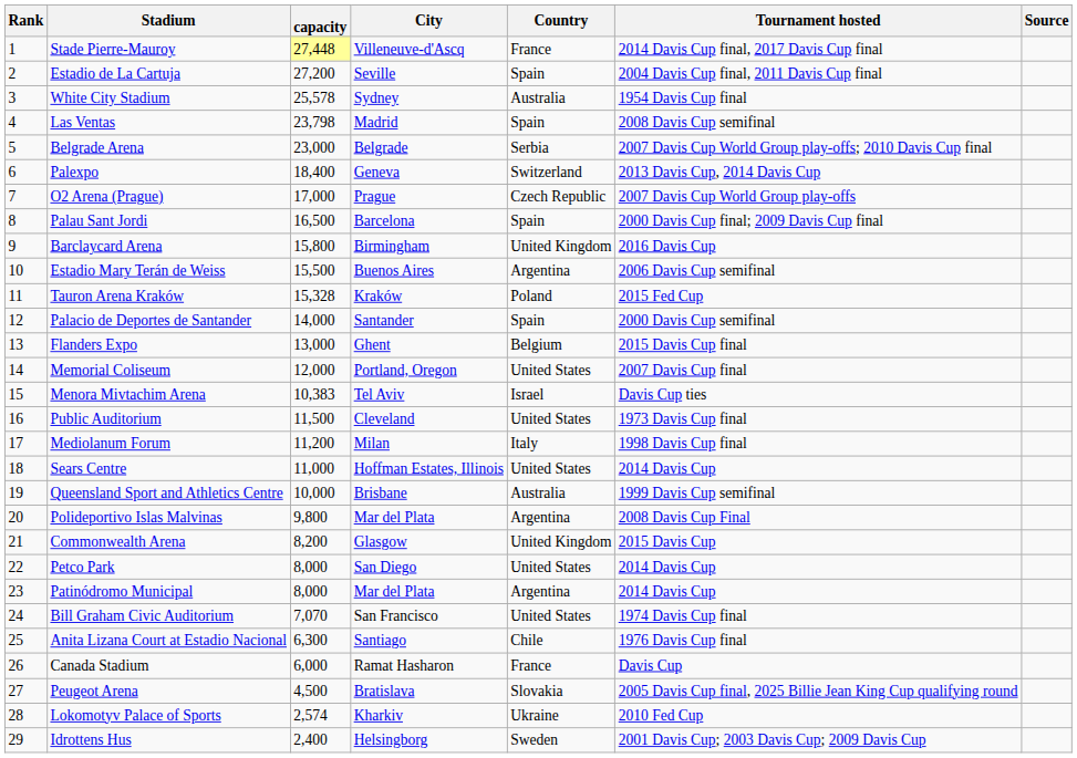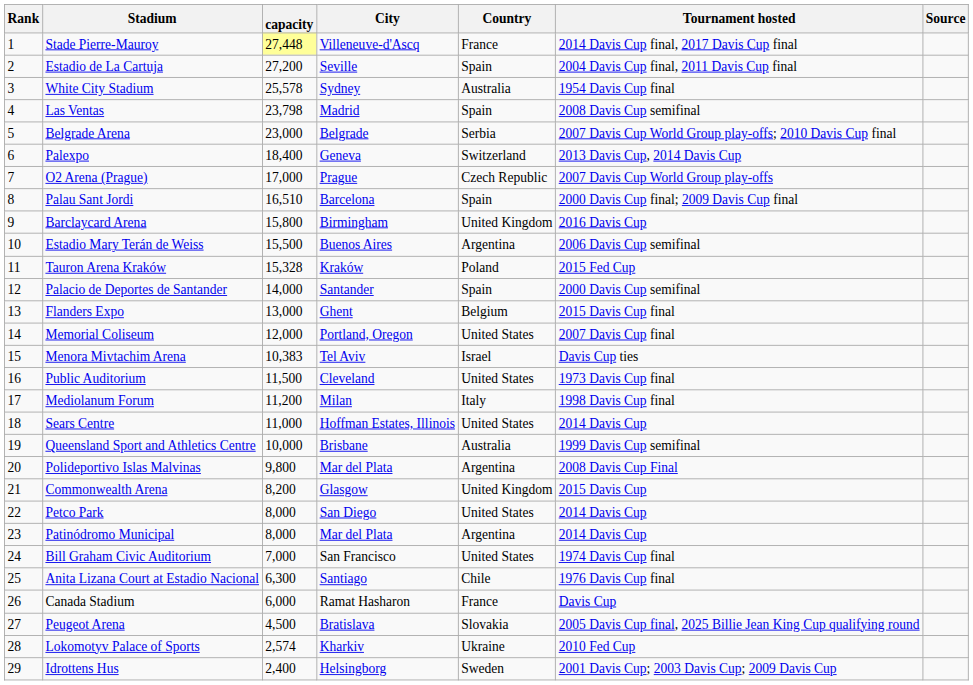 <table class="wikitable sortable" style="font-size: 95%">
 <tr>
 <th>Rank</th>
 <th>Stadium</th>
 <th style="line-height:75%"><small></small><br>capacity</th>
 <th>City</th>
 <th>Country</th>
 <th>Tournament hosted</th>
 <th>Source</th>
 </tr>
 <tr>
 <td>1</td>
 <td><a href='#'>Stade Pierre-Mauroy</a></td>
 <td style="background:#ff9;">27,448</td>
 <td><a href='#'>Villeneuve-d'Ascq</a></td>
 <td>France</td>
 <td><a href='#'>2014 Davis Cup</a> final, <a href='#'>2017 Davis Cup</a> final</td>
 <td></td>
 </tr>
 <tr>
 <td>2</td>
 <td><a href='#'>Estadio de La Cartuja</a></td>
 <td>27,200</td>
 <td><a href='#'>Seville</a></td>
 <td>Spain</td>
 <td><a href='#'>2004 Davis Cup</a> final, <a href='#'>2011 Davis Cup</a> final</td>
 <td></td>
 </tr>
 <tr>
 <td>3</td>
 <td><a href='#'>White City Stadium</a></td>
 <td>25,578</td>
 <td><a href='#'>Sydney</a></td>
 <td>Australia</td>
 <td><a href='#'>1954 Davis Cup</a> final</td>
 <td></td>
 </tr>
 <tr>
 <td>4</td>
 <td><a href='#'>Las Ventas</a></td>
 <td>23,798</td>
 <td><a href='#'>Madrid</a></td>
 <td>Spain</td>
 <td><a href='#'>2008 Davis Cup</a> semifinal</td>
 <td></td>
 </tr>
 <tr>
 <td>5</td>
 <td><a href='#'>Belgrade Arena</a></td>
 <td>23,000</td>
 <td><a href='#'>Belgrade</a></td>
 <td>Serbia</td>
 <td><a href='#'>2007 Davis Cup World Group play-offs</a>; <a href='#'>2010 Davis Cup</a> final</td>
 <td></td>
 </tr>
 <tr>
 <td>6</td>
 <td><a href='#'>Palexpo</a></td>
 <td>18,400</td>
 <td><a href='#'>Geneva</a></td>
 <td>Switzerland</td>
 <td><a href='#'>2013 Davis Cup</a>, <a href='#'>2014 Davis Cup</a></td>
 <td></td>
 </tr>
 <tr>
 <td>7</td>
 <td><a href='#'>O2 Arena (Prague)</a></td>
 <td>17,000</td>
 <td><a href='#'>Prague</a></td>
 <td>Czech Republic</td>
 <td><a href='#'>2007 Davis Cup World Group play-offs</a></td>
 <td></td>
 </tr>
 <tr>
 <td>8</td>
 <td><a href='#'>Palau Sant Jordi</a></td>
-<td>16,500</td>
+<td>16,510</td>
 <td><a href='#'>Barcelona</a></td>
 <td>Spain</td>
 <td><a href='#'>2000 Davis Cup</a> final; <a href='#'>2009 Davis Cup</a> final</td>
 <td></td>
 </tr>
 <tr>
 <td>9</td>
 <td><a href='#'>Barclaycard Arena</a></td>
 <td>15,800</td>
 <td><a href='#'>Birmingham</a></td>
 <td>United Kingdom</td>
 <td><a href='#'>2016 Davis Cup</a></td>
 <td></td>
 </tr>
 <tr>
 <td>10</td>
 <td><a href='#'>Estadio Mary Terán de Weiss</a></td>
 <td>15,500</td>
 <td><a href='#'>Buenos Aires</a></td>
 <td>Argentina</td>
 <td><a href='#'>2006 Davis Cup</a> semifinal</td>
 <td></td>
 </tr>
 <tr>
 <td>11</td>
 <td><a href='#'>Tauron Arena Kraków</a></td>
 <td>15,328</td>
 <td><a href='#'>Kraków</a></td>
 <td>Poland</td>
 <td><a href='#'>2015 Fed Cup</a></td>
 <td></td>
 </tr>
 <tr>
 <td>12</td>
 <td><a href='#'>Palacio de Deportes de Santander</a></td>
 <td>14,000</td>
 <td><a href='#'>Santander</a></td>
 <td>Spain</td>
 <td><a href='#'>2000 Davis Cup</a> semifinal</td>
 <td></td>
 </tr>
 <tr>
 <td>13</td>
 <td><a href='#'>Flanders Expo</a></td>
 <td>13,000</td>
 <td><a href='#'>Ghent</a></td>
 <td>Belgium</td>
 <td><a href='#'>2015 Davis Cup</a> final</td>
 <td></td>
 </tr>
 <tr>
 <td>14</td>
 <td><a href='#'>Memorial Coliseum</a></td>
 <td>12,000</td>
 <td><a href='#'>Portland, Oregon</a></td>
 <td>United States</td>
 <td><a href='#'>2007 Davis Cup</a> final</td>
 <td></td>
 </tr>
 <tr>
 <td>15</td>
 <td><a href='#'>Menora Mivtachim Arena</a></td>
 <td>10,383</td>
 <td><a href='#'>Tel Aviv</a></td>
 <td>Israel</td>
 <td><a href='#'>Davis Cup</a> ties</td>
 <td></td>
 </tr>
 <tr>
 <td>16</td>
 <td><a href='#'>Public Auditorium</a></td>
 <td>11,500</td>
 <td><a href='#'>Cleveland</a></td>
 <td>United States</td>
 <td><a href='#'>1973 Davis Cup</a> final</td>
 <td></td>
 </tr>
 <tr>
 <td>17</td>
 <td><a href='#'>Mediolanum Forum</a></td>
 <td>11,200</td>
 <td><a href='#'>Milan</a></td>
 <td>Italy</td>
 <td><a href='#'>1998 Davis Cup</a> final</td>
 <td></td>
 </tr>
 <tr>
 <td>18</td>
 <td><a href='#'>Sears Centre</a></td>
 <td>11,000</td>
 <td><a href='#'>Hoffman Estates, Illinois</a></td>
 <td>United States</td>
 <td><a href='#'>2014 Davis Cup</a></td>
 <td></td>
 </tr>
 <tr>
 <td>19</td>
 <td><a href='#'>Queensland Sport and Athletics Centre</a></td>
 <td>10,000</td>
 <td><a href='#'>Brisbane</a></td>
 <td>Australia</td>
 <td><a href='#'>1999 Davis Cup</a> semifinal</td>
 <td></td>
 </tr>
 <tr>
 <td>20</td>
 <td><a href='#'>Polideportivo Islas Malvinas</a></td>
 <td>9,800</td>
 <td><a href='#'>Mar del Plata</a></td>
 <td>Argentina</td>
 <td><a href='#'>2008 Davis Cup Final</a></td>
 <td></td>
 </tr>
 <tr>
 <td>21</td>
 <td><a href='#'>Commonwealth Arena</a></td>
 <td>8,200</td>
 <td><a href='#'>Glasgow</a></td>
 <td>United Kingdom</td>
 <td><a href='#'>2015 Davis Cup</a></td>
 <td></td>
 </tr>
 <tr>
 <td>22</td>
 <td><a href='#'>Petco Park</a></td>
 <td>8,000</td>
 <td><a href='#'>San Diego</a></td>
 <td>United States</td>
 <td><a href='#'>2014 Davis Cup</a></td>
 <td></td>
 </tr>
 <tr>
 <td>23</td>
 <td><a href='#'>Patinódromo Municipal</a></td>
 <td>8,000</td>
 <td><a href='#'>Mar del Plata</a></td>
 <td>Argentina</td>
 <td><a href='#'>2014 Davis Cup</a></td>
 <td></td>
 </tr>
 <tr>
 <td>24</td>
 <td><a href='#'>Bill Graham Civic Auditorium</a></td>
-<td>7,070</td>
+<td>7,000</td>
 <td>San Francisco</td>
 <td>United States</td>
 <td><a href='#'>1974 Davis Cup</a> final</td>
 <td></td>
 </tr>
 <tr>
 <td>25</td>
 <td><a href='#'>Anita Lizana Court at Estadio Nacional</a></td>
 <td>6,300</td>
 <td><a href='#'>Santiago</a></td>
 <td>Chile</td>
 <td><a href='#'>1976 Davis Cup</a> final</td>
 <td></td>
 </tr>
 <tr>
 <td>26</td>
 <td>Canada Stadium</td>
 <td>6,000</td>
 <td>Ramat Hasharon</td>
 <td>France</td>
 <td><a href='#'>Davis Cup</a></td>
 <td></td>
 </tr>
 <tr>
 <td>27</td>
 <td><a href='#'>Peugeot Arena</a></td>
 <td>4,500</td>
 <td><a href='#'>Bratislava</a></td>
 <td>Slovakia</td>
 <td><a href='#'>2005 Davis Cup final</a>, <a href='#'>2025 Billie Jean King Cup qualifying round</a></td>
 <td></td>
 </tr>
 <tr>
 <td>28</td>
 <td><a href='#'>Lokomotyv Palace of Sports</a></td>
 <td>2,574</td>
 <td><a href='#'>Kharkiv</a></td>
 <td>Ukraine</td>
 <td><a href='#'>2010 Fed Cup</a></td>
 <td></td>
 </tr>
 <tr>
 <td>29</td>
 <td><a href='#'>Idrottens Hus</a></td>
 <td>2,400</td>
 <td><a href='#'>Helsingborg</a></td>
 <td>Sweden</td>
 <td><a href='#'>2001 Davis Cup</a>; <a href='#'>2003 Davis Cup</a>; <a href='#'>2009 Davis Cup</a></td>
 <td></td>
 </tr>
 </table>
